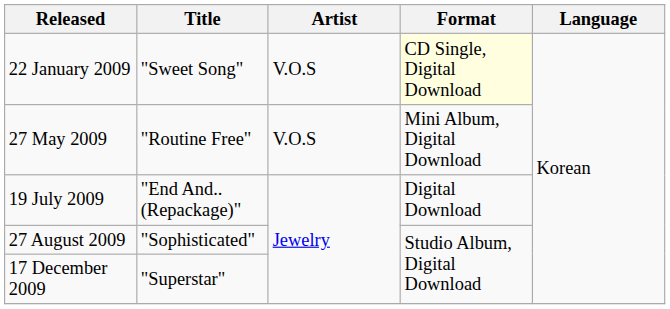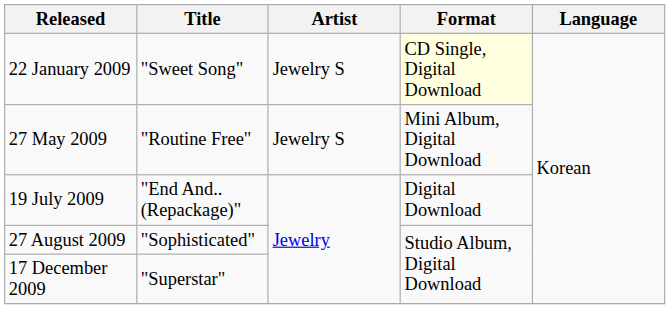 <table class="wikitable sortable" align="left center" style="width:65%;">
 <tr>
 <th style="width:20%;">Released</th>
 <th style="width:20%;">Title</th>
 <th style="width:20%;">Artist</th>
 <th style="width:20%;">Format</th>
 <th style="width:20%;">Language</th>
 </tr>
 <tr>
 <td>22 January 2009</td>
 <td>"Sweet Song"</td>
-<td>V.O.S</td>
+<td rowspan="1">Jewelry S</td>
 <td rowspan="1" style="background: lightyellow;">CD Single, Digital Download</td>
 <td rowspan="5">Korean</td>
 </tr>
 <tr>
 <td>27 May 2009</td>
 <td>"Routine Free"</td>
-<td>V.O.S</td>
+<td rowspan="1">Jewelry S</td>
 <td>Mini Album, Digital Download</td>
 </tr>
 <tr>
 <td>19 July 2009</td>
 <td>"End And.. (Repackage)"</td>
 <td rowspan="3"><a href='#'>Jewelry</a></td>
 <td>Digital Download</td>
 </tr>
 <tr>
 <td>27 August 2009</td>
 <td>"Sophisticated"</td>
 <td rowspan="2">Studio Album, Digital Download</td>
 </tr>
 <tr>
 <td>17 December 2009</td>
 <td>"Superstar"</td>
 </tr>
 <tr>
 </tr>
 </table>
